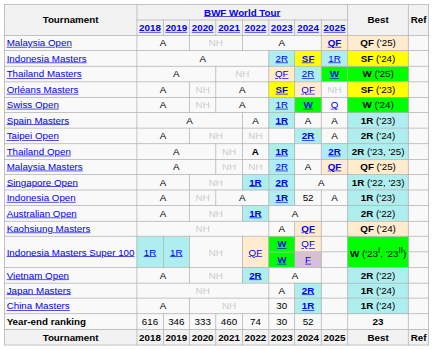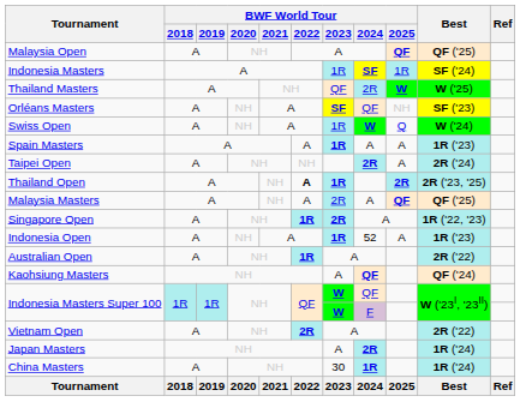 <table style='font-size: 90%; text-align:center;' class='wikitable'>
 <tr>
 <th rowspan="2">Tournament</th>
 <th colspan="8"><a href='#'>BWF World Tour</a></th>
 <th rowspan="2">Best</th>
 <th rowspan="2">Ref</th>
 </tr>
 <tr>
 <th><a href='#'>2018</a></th>
 <th><a href='#'>2019</a></th>
 <th><a href='#'>2020</a></th>
 <th><a href='#'>2021</a></th>
 <th><a href='#'>2022</a></th>
 <th><a href='#'>2023</a></th>
 <th><a href='#'>2024</a></th>
 <th><a href='#'>2025</a></th>
 </tr>
 <tr>
 <td align=left><a href='#'>Malaysia Open</a></td>
 <td colspan="2">A</td>
 <td colspan="2" style=color:#ccc>NH</td>
 <td colspan="3">A</td>
 <td bgcolor=FFEBCD><strong><a href='#'>QF</a></strong></td>
 <td bgcolor=FFEBCD><strong>QF</strong> ('25)</td>
 <td></td>
 </tr>
 <tr>
 <td align=left><a href='#'>Indonesia Masters</a></td>
 <td colspan="5">A</td>
-<td bgcolor=AFEEEE><a href='#'>2R</a></td>
+<td bgcolor=AFEEEE><a href='#'>1R</a></td>
 <td bgcolor=FFFF00><strong><a href='#'>SF</a></strong></td>
 <td bgcolor=AFEEEE><a href='#'>1R</a></td>
 <td bgcolor=FFFF00><strong>SF</strong> ('24)</td>
 <td></td>
 </tr>
 <tr>
 <td align=left><a href='#'>Thailand Masters</a></td>
 <td colspan="3">A</td>
 <td colspan="2" style=color:#ccc>NH</td>
 <td bgcolor=FFEBCD><a href='#'>QF</a></td>
 <td bgcolor=AFEEEE><a href='#'>2R</a></td>
 <td bgcolor=00FF00><a href='#'><strong>W</strong></a></td>
 <td bgcolor=00FF00><strong>W</strong> ('25)</td>
 <td></td>
 </tr>
 <tr>
 <td align=left><a href='#'>Orléans Masters</a></td>
 <td colspan="2">A</td>
 <td style=color:#ccc>NH</td>
 <td colspan="2">A</td>
 <td bgcolor=FFFF00><strong><a href='#'>SF</a></strong></td>
 <td bgcolor=FFEBCD><a href='#'>QF</a></td>
 <td 2025; style=color:#ccc>NH</td>
 <td bgcolor=FFFF00><strong>SF</strong> ('23)</td>
 <td></td>
 </tr>
 <tr>
 <td align=left><a href='#'>Swiss Open</a></td>
 <td colspan="2">A</td>
 <td style=color:#ccc>NH</td>
 <td colspan="2">A</td>
 <td bgcolor=AFEEEE><a href='#'>1R</a></td>
 <td bgcolor=00FF00><strong><a href='#'>W</a></strong></td>
 <td><a href='#'>Q</a></td>
 <td bgcolor=00FF00><strong>W</strong> ('24)</td>
 <td></td>
 </tr>
 <tr>
 <td align=left><a href='#'>Spain Masters</a></td>
 <td colspan="4">A</td>
 <td>A</td>
 <td bgcolor=AFEEEE><strong><a href='#'>1R</a></strong></td>
 <td>A</td>
 <td>A</td>
 <td bgcolor=AFEEEE><strong>1R</strong> ('23)</td>
 <td></td>
 </tr>
 <tr>
 <td align=left><a href='#'>Taipei Open</a></td>
 <td colspan="2">A</td>
 <td colspan="2" style=color:#ccc>NH</td>
 <td 2022; style=color:#ccc>NH</td>
 <td><a href='#'></a></td>
 <td bgcolor=AFEEEE><strong><a href='#'>2R</a></strong></td>
 <td>A</td>
 <td bgcolor=AFEEEE><strong>2R</strong> ('24)</td>
 <td></td>
 </tr>
 <tr>
 <td align=left><a href='#'>Thailand Open</a></td>
 <td colspan="3">A</td>
 <td style=color:#ccc>NH</td>
 <td><strong>A</strong></td>
 <td bgcolor=AFEEEE><strong><a href='#'>1R</a></strong></td>
 <td><a href='#'></a></td>
 <td bgcolor=AFEEEE><strong><a href='#'>2R</a></strong></td>
 <td bgcolor=AFEEEE><strong>2R</strong> ('23, '25)</td>
 <td></td>
 </tr>
 <tr>
 <td align=left><a href='#'>Malaysia Masters</a></td>
 <td colspan="3">A</td>
 <td style=color:#ccc>NH</td>
-<td 2022; style=color:#ccc>NH</td>
+<td>A</td>
 <td bgcolor=AFEEEE><a href='#'>2R</a></td>
 <td>A</td>
 <td bgcolor=FFEBCD><strong><a href='#'>QF</a></strong></td>
 <td bgcolor=FFEBCD><strong>QF</strong> ('25)</td>
 <td></td>
 </tr>
 <tr>
 <td align=left><a href='#'>Singapore Open</a></td>
 <td colspan="2">A</td>
 <td colspan="2" style=color:#ccc>NH</td>
 <td bgcolor=AFEEEE><strong><a href='#'>1R</a></strong></td>
 <td bgcolor=AFEEEE><strong><a href='#'>2R</a></strong></td>
 <td colspan="2">A</td>
 <td bgcolor=AFEEEE><strong>1R</strong> ('22, '23)</td>
 <td></td>
 </tr>
 <tr>
 <td align=left><a href='#'>Indonesia Open</a></td>
 <td colspan="2">A</td>
 <td style=color:#ccc>NH</td>
 <td colspan="2">A</td>
 <td bgcolor=AFEEEE><strong><a href='#'>1R</a></strong></td>
 <td 2024;>52</td>
 <td>A</td>
 <td bgcolor=AFEEEE><strong>1R</strong> ('23)</td>
 <td></td>
 </tr>
 <tr>
 <td align=left><a href='#'>Australian Open</a></td>
 <td colspan="2">A</td>
 <td colspan="2" style=color:#ccc>NH</td>
 <td bgcolor=AFEEEE><strong><a href='#'>1R</a></strong></td>
 <td colspan="2">A</td>
 <td></td>
 <td bgcolor=AFEEEE><strong>2R</strong> ('22)</td>
 <td></td>
 </tr>
 <tr>
 <td align=left><a href='#'>Kaohsiung Masters</a></td>
 <td colspan="5" style=color:#ccc>NH</td>
 <td>A</td>
 <td bgcolor=FFEBCD><strong><a href='#'>QF</a></strong></td>
 <td></td>
 <td bgcolor=FFEBCD><strong>QF</strong> ('24)</td>
 <td></td>
 </tr>
 <tr>
 <td rowspan="2" align=left><a href='#'>Indonesia Masters Super 100</a></td>
 <td rowspan="2" bgcolor=AFEEEE><a href='#'>1R</a></td>
 <td rowspan="2" bgcolor=AFEEEE><a href='#'>1R</a></td>
 <td rowspan="2" colspan="2" style=color:#ccc>NH</td>
 <td rowspan="2" bgcolor=FFEBCD><a href='#'>QF</a></td>
 <td bgcolor=00FF00><a href='#'><strong>W</strong></a></td>
 <td bgcolor=FFEBCD><a href='#'>QF</a></td>
 <td></td>
 <td rowspan="2" bgcolor=00FF00><strong>W</strong> ('23<sup>I</sup>, '23<sup>II</sup>)</td>
 <td></td>
 </tr>
 <tr>
 <td bgcolor=00FF00><a href='#'><strong>W</strong></a></td>
 <td bgcolor=D8BFD8><a href='#'>F</a></td>
 <td></td>
 <td></td>
 </tr>
 <tr>
 <td align=left><a href='#'>Vietnam Open</a></td>
 <td colspan="2">A</td>
 <td colspan="2" style=color:#ccc>NH</td>
 <td bgcolor=AFEEEE><strong><a href='#'>2R</a></strong></td>
 <td colspan="2">A</td>
 <td></td>
 <td bgcolor=AFEEEE><strong>2R</strong> ('22)</td>
 <td></td>
 </tr>
 <tr>
 <td align=left><a href='#'>Japan Masters</a></td>
 <td colspan="5" style=color:#ccc>NH</td>
 <td>A</td>
 <td bgcolor=AFEEEE><strong><a href='#'>2R</a></strong></td>
 <td></td>
 <td bgcolor=AFEEEE><strong>1R</strong> ('24)</td>
 <td></td>
 </tr>
 <tr>
 <td align=left><a href='#'>China Masters</a></td>
 <td colspan="2">A</td>
 <td colspan="3" style=color:#ccc>NH</td>
 <td 2023;>30</td>
 <td bgcolor=AFEEEE><strong><a href='#'>1R</a></strong></td>
 <td></td>
 <td bgcolor=AFEEEE><strong>1R</strong> ('24)</td>
 <td></td>
 </tr>
 <tr>
-<td align=left><strong>Year-end ranking</strong></td>
-<td 2018;>616</td>
-<td 2019;>346</td>
-<td 2020;>333</td>
-<td 2021;>460</td>
-<td 2022;>74</td>
-<td 2023;>30</td>
-<td 2024;>52</td>
-<td 2025;></td>
-<td Best;><strong>23</strong></td>
-<td></td>
-</tr>
-<tr>
 <th>Tournament</th>
 <th>2018</th>
 <th>2019</th>
 <th>2020</th>
 <th>2021</th>
 <th>2022</th>
 <th>2023</th>
 <th>2024</th>
 <th>2025</th>
 <th>Best</th>
 <th>Ref</th>
 </tr>
 </table>
